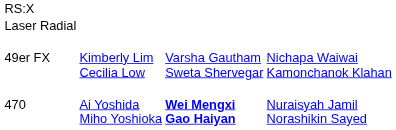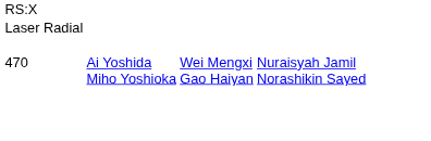 <table>
 <tr>
 <td>RS:X<br></td>
 <td></td>
 <td></td>
 <td></td>
 </tr>
 <tr>
 <td>Laser Radial<br></td>
 <td></td>
 <td></td>
 <td></td>
 </tr>
 <tr>
-<td>49er FX<br></td>
-<td><br><a href='#'>Kimberly Lim</a><br><a href='#'>Cecilia Low</a></td>
-<td><br><a href='#'>Varsha Gautham</a><br><a href='#'>Sweta Shervegar</a></td>
-<td><br><a href='#'>Nichapa Waiwai</a><br><a href='#'>Kamonchanok Klahan</a></td>
-</tr>
-<tr>
 <td>470<br></td>
 <td><br><a href='#'>Ai Yoshida</a><br><a href='#'>Miho Yoshioka</a></td>
-<td><strong><br><a href='#'>Wei Mengxi</a><br><a href='#'>Gao Haiyan</a></strong></td>
+<td><br><a href='#'>Wei Mengxi</a><br><a href='#'>Gao Haiyan</a></td>
 <td><br><a href='#'>Nuraisyah Jamil</a><br><a href='#'>Norashikin Sayed</a></td>
 </tr>
 </table>
